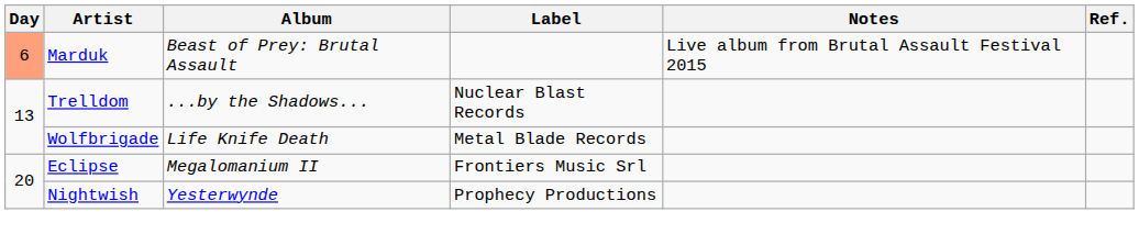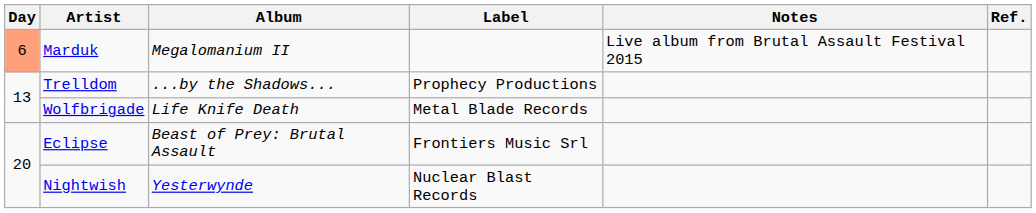 <table class="wikitable" id="table_September">
 <tr>
 <th>Day</th>
 <th>Artist</th>
 <th>Album</th>
 <th>Label</th>
 <th>Notes</th>
 <th>Ref.</th>
 </tr>
 <tr>
 <td style="background: lightsalmon; text-align:center;" rowspan="1">6</td>
 <td><a href='#'>Marduk</a></td>
-<td><em>Beast of Prey: Brutal Assault</em></td>
+<td><em>Megalomanium II</em></td>
 <td></td>
 <td>Live album from Brutal Assault Festival 2015</td>
 <td></td>
 </tr>
 <tr>
 <td style="text-align:center;" rowspan="2">13</td>
 <td><a href='#'>Trelldom</a></td>
 <td><em>...by the Shadows...</em></td>
-<td>Nuclear Blast Records</td>
+<td>Prophecy Productions</td>
 <td></td>
 <td></td>
 </tr>
 <tr>
 <td><a href='#'>Wolfbrigade</a></td>
 <td><em>Life Knife Death</em></td>
 <td>Metal Blade Records</td>
 <td></td>
 <td></td>
 </tr>
 <tr>
 <td style="text-align:center;" rowspan="2">20</td>
 <td><a href='#'>Eclipse</a></td>
-<td><em>Megalomanium II</em></td>
+<td><em>Beast of Prey: Brutal Assault</em></td>
 <td>Frontiers Music Srl</td>
 <td></td>
 <td></td>
 </tr>
 <tr>
 <td><a href='#'>Nightwish</a></td>
 <td><em><a href='#'>Yesterwynde</a></em></td>
-<td>Prophecy Productions</td>
+<td>Nuclear Blast Records</td>
 <td></td>
 <td></td>
 </tr>
 </table>
